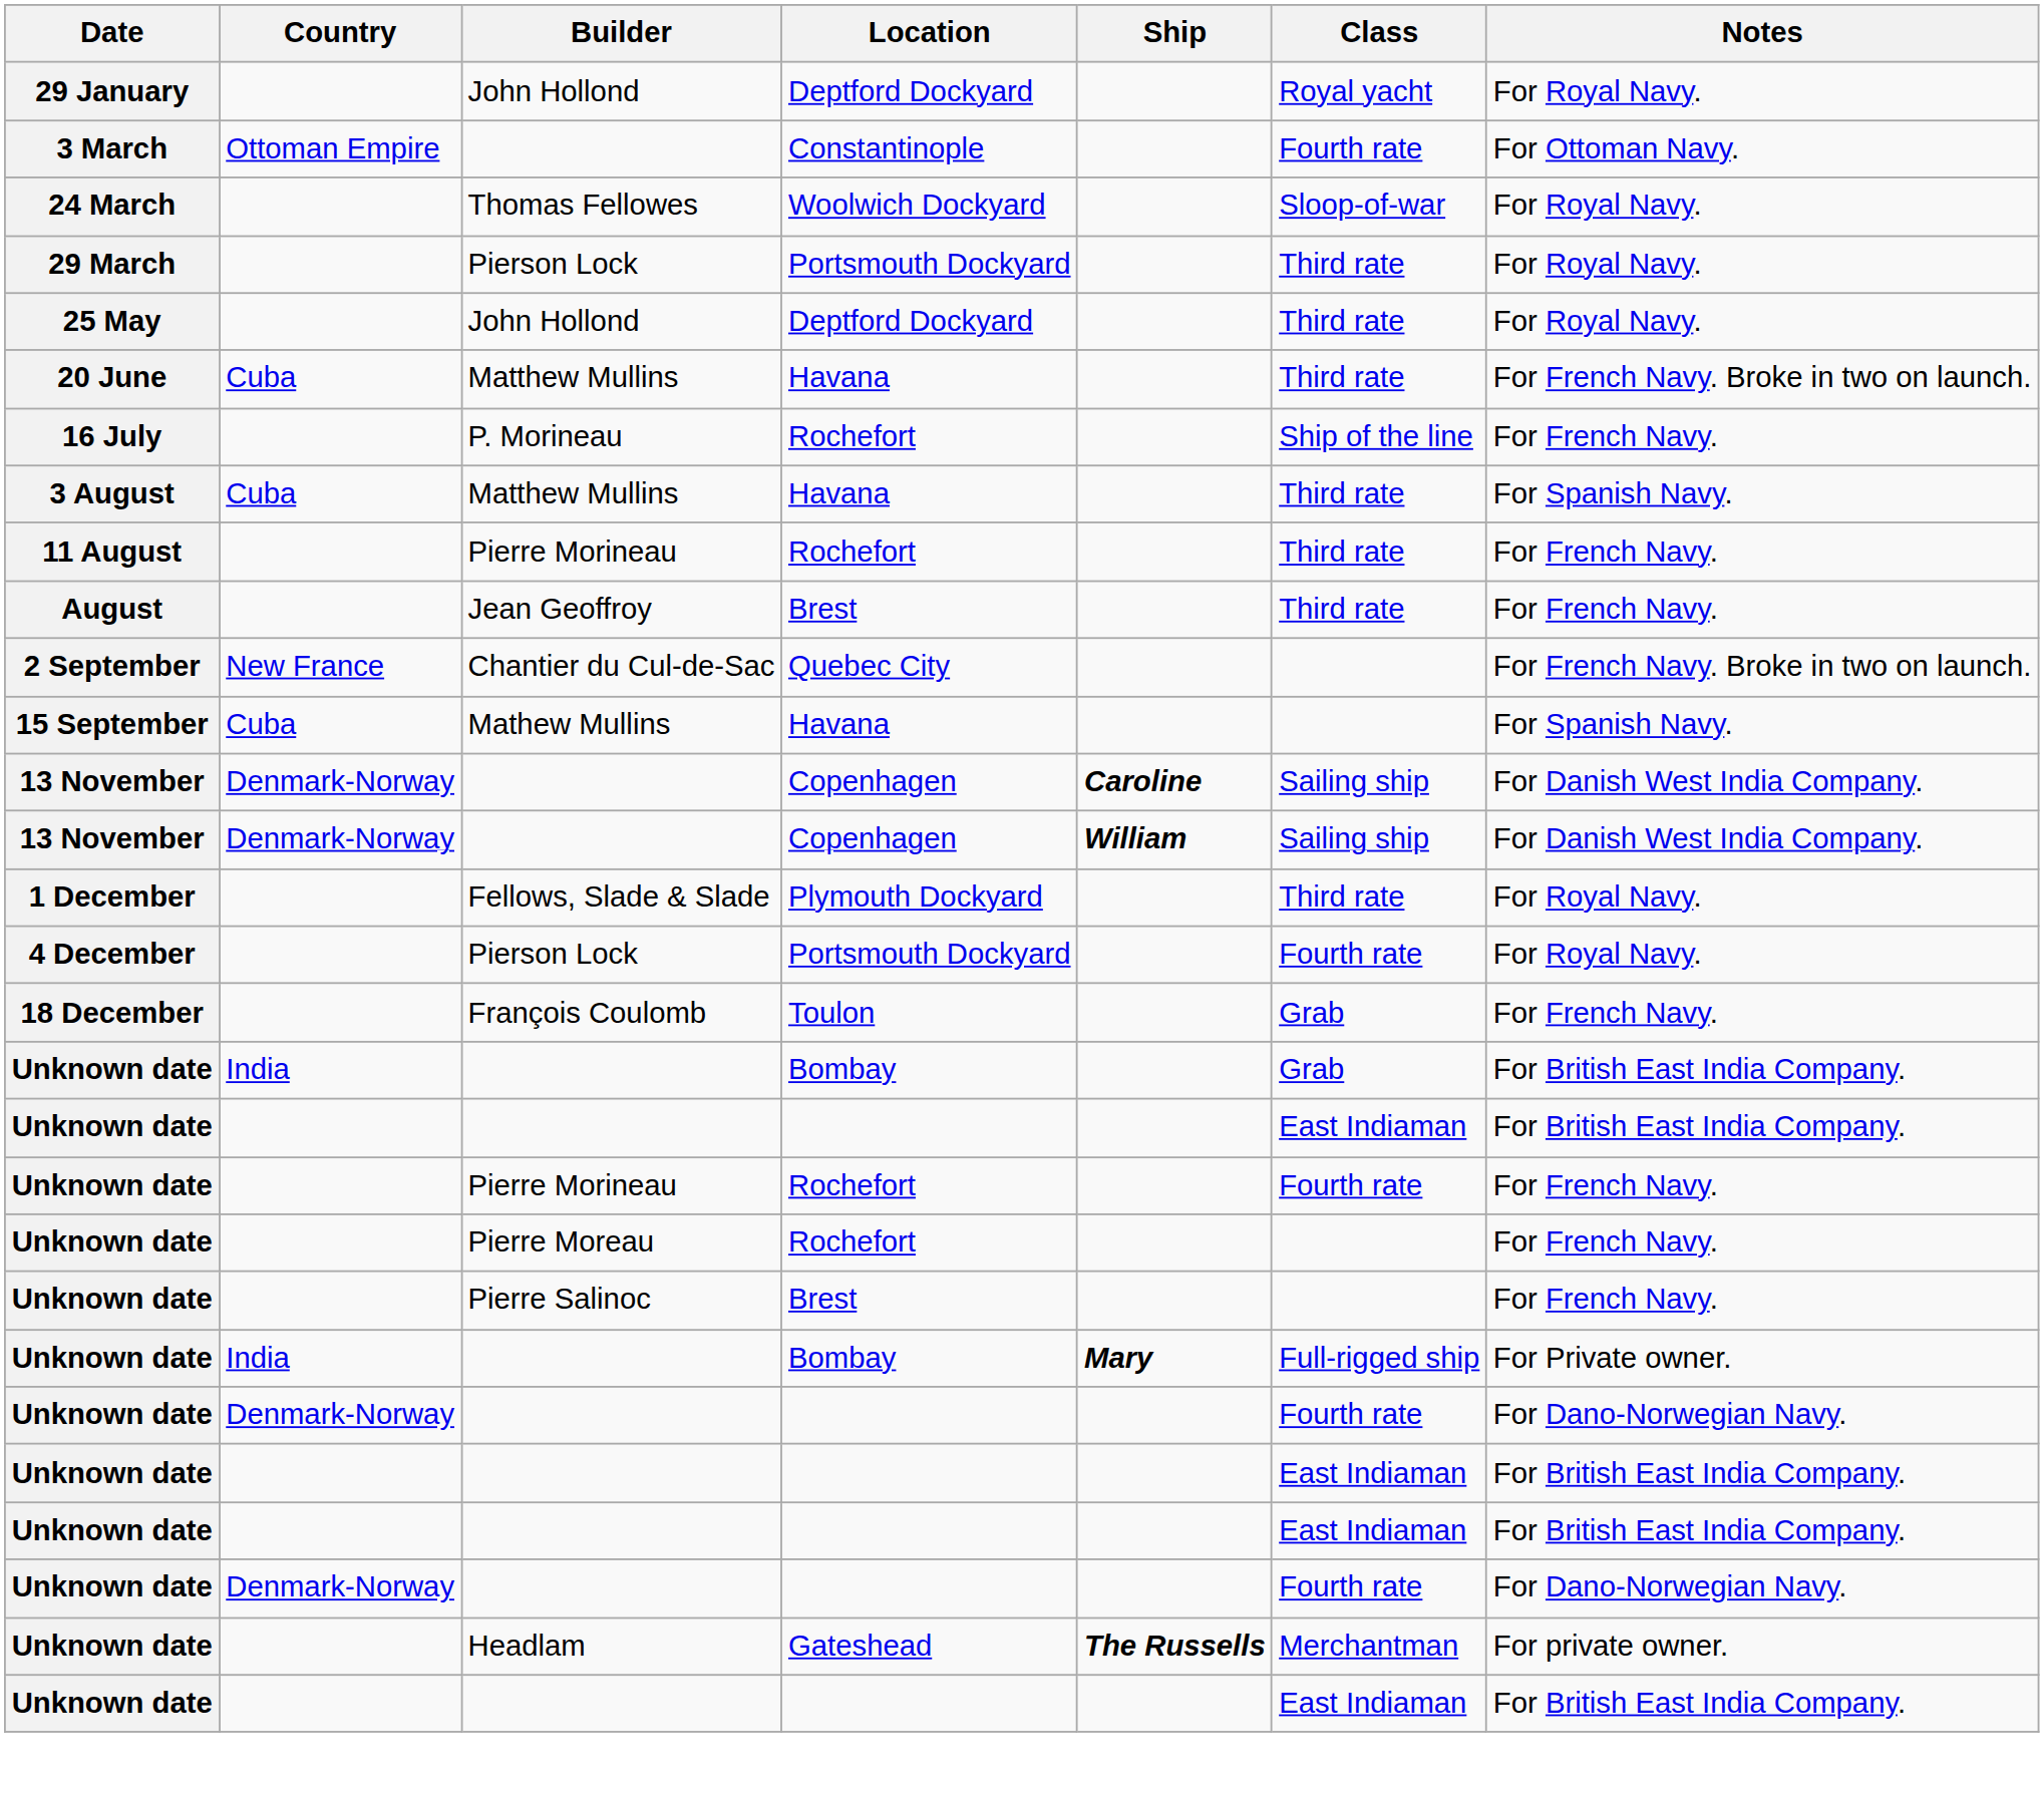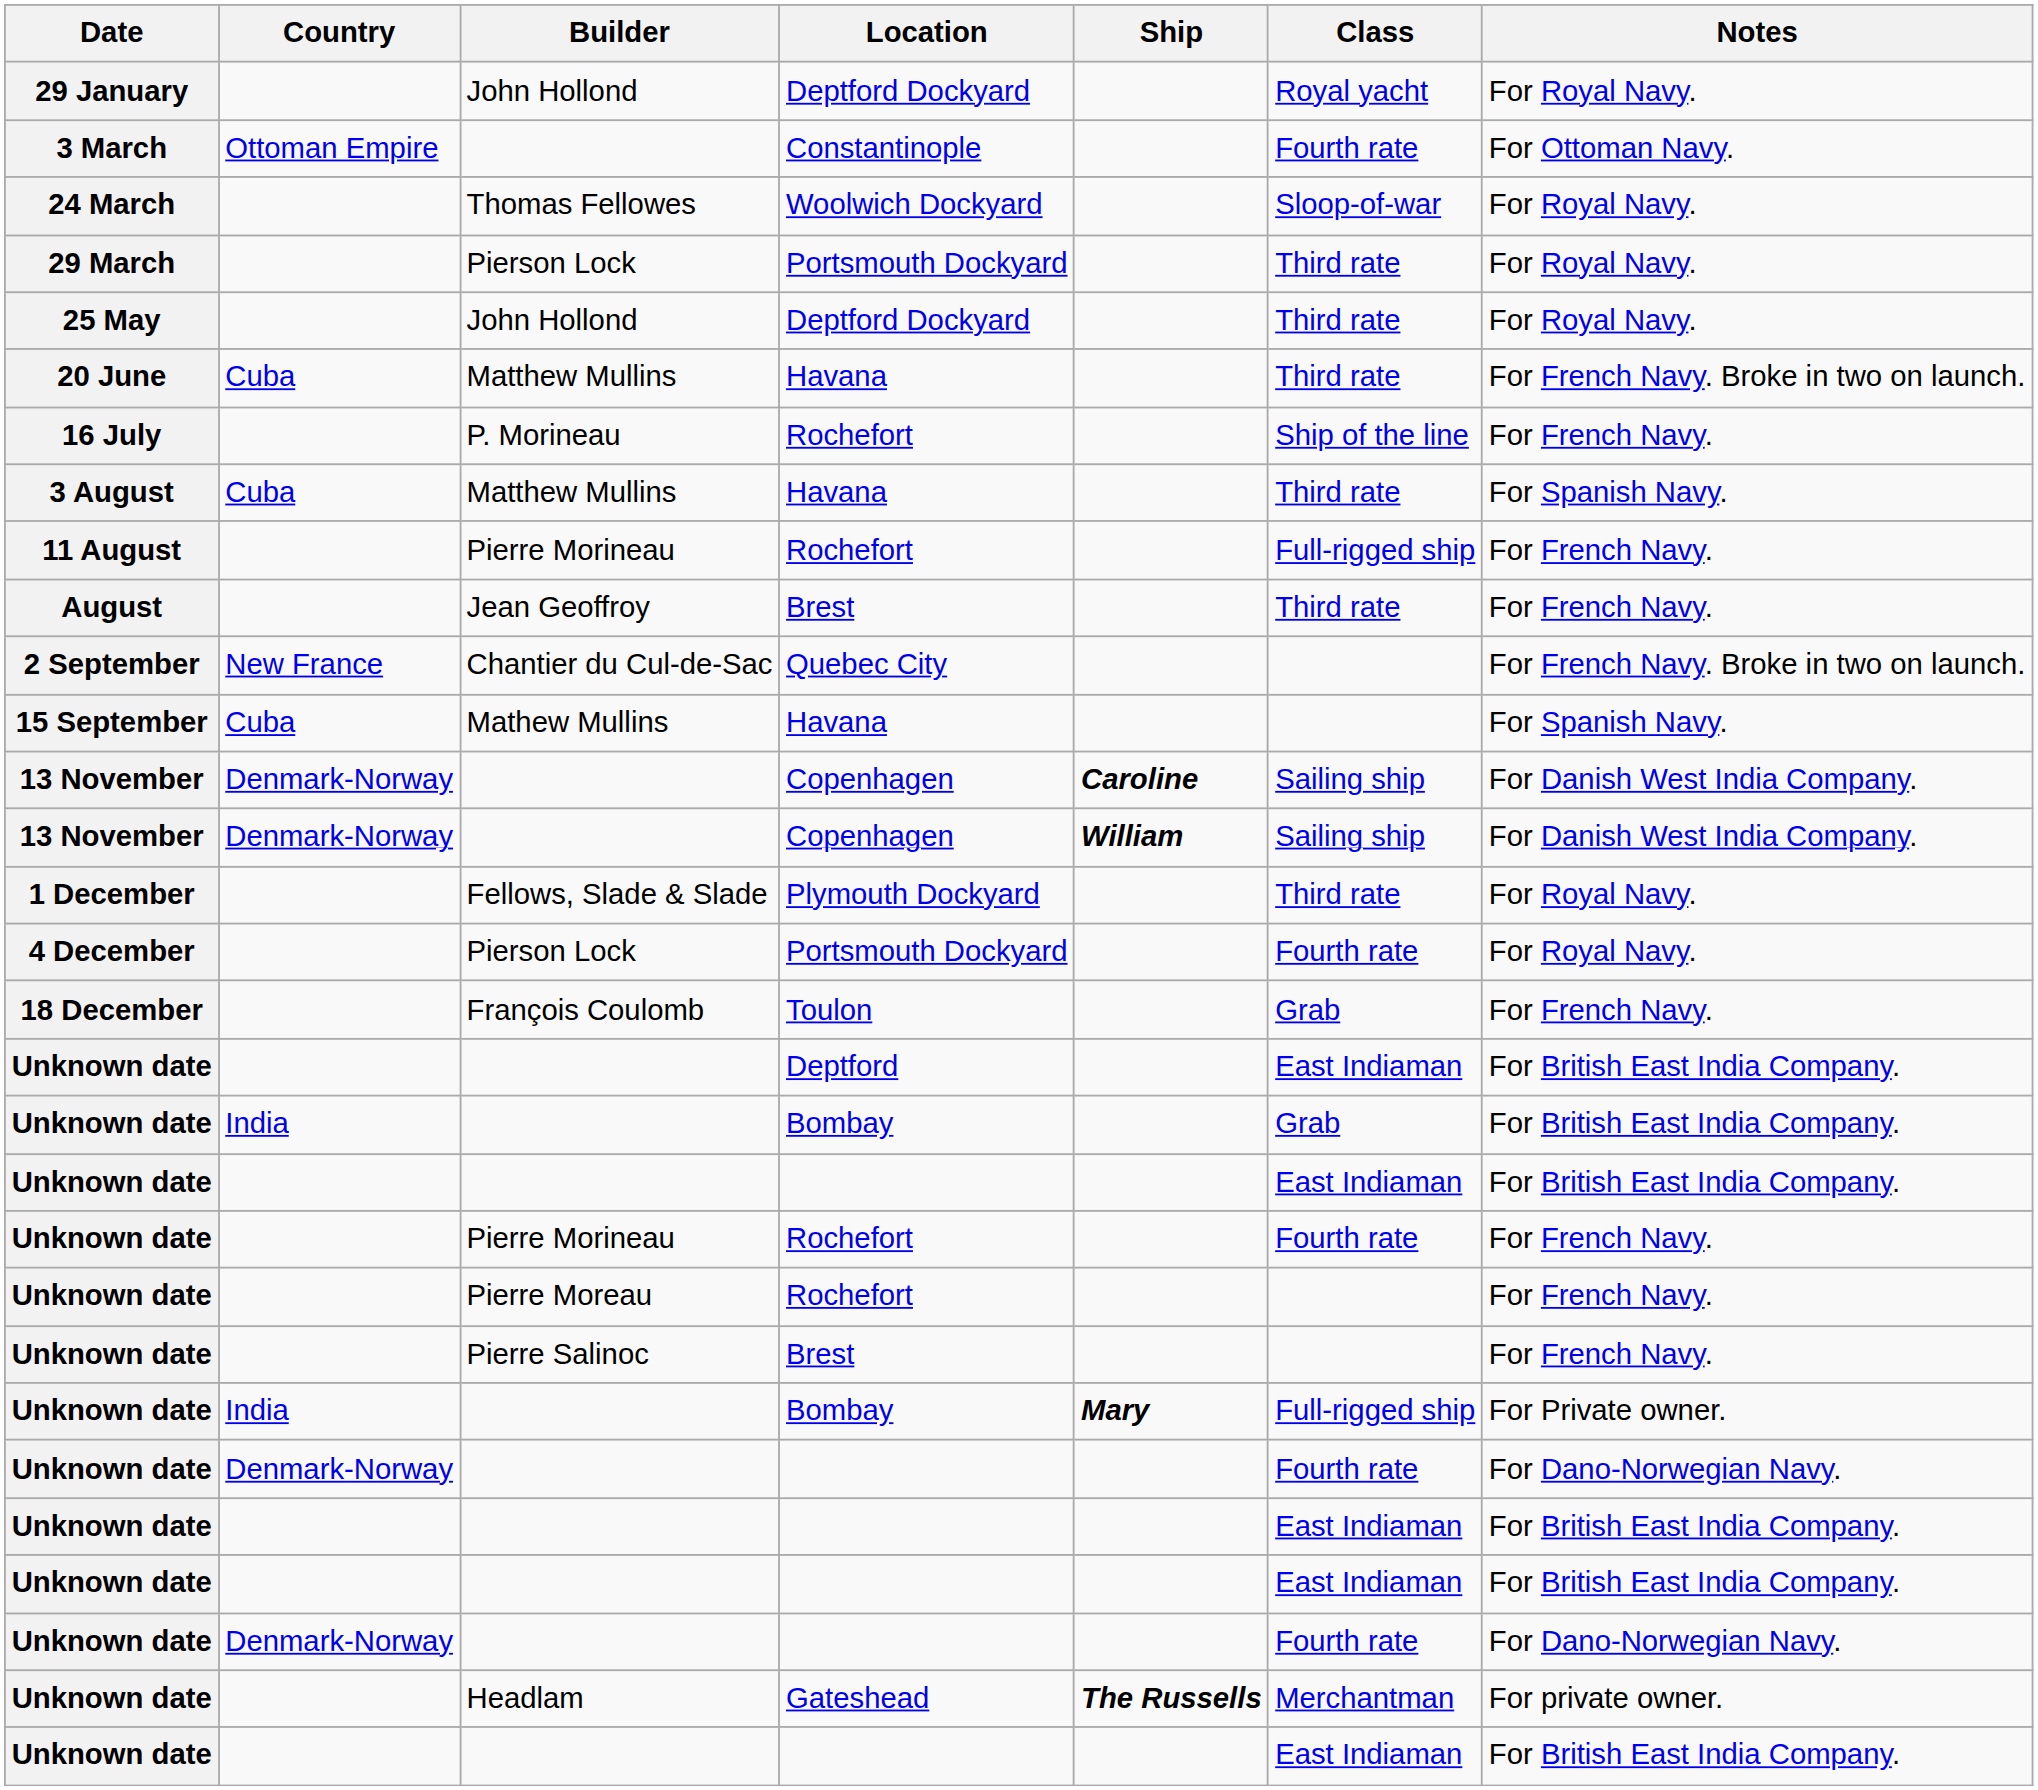 <table class="wikitable sortable" style="font-size:1.00em; line-height:1.5em;">
 <tr>
 <th>Date</th>
 <th>Country</th>
 <th>Builder</th>
 <th>Location</th>
 <th>Ship</th>
 <th>Class</th>
 <th>Notes</th>
 </tr>
 <tr ---->
 <th>29 January</th>
 <td></td>
 <td>John Hollond</td>
 <td><a href='#'>Deptford Dockyard</a></td>
 <td><strong></strong></td>
 <td><a href='#'>Royal yacht</a></td>
 <td>For <a href='#'>Royal Navy</a>.</td>
 </tr>
 <tr ---->
 <th>3 March</th>
 <td> <a href='#'>Ottoman Empire</a></td>
 <td></td>
 <td><a href='#'>Constantinople</a></td>
 <td><strong></strong></td>
 <td><a href='#'>Fourth rate</a></td>
 <td>For <a href='#'>Ottoman Navy</a>.</td>
 </tr>
 <tr ---->
 <th>24 March</th>
 <td></td>
 <td>Thomas Fellowes</td>
 <td><a href='#'>Woolwich Dockyard</a></td>
 <td><strong></strong></td>
 <td><a href='#'>Sloop-of-war</a></td>
 <td>For <a href='#'>Royal Navy</a>.</td>
 </tr>
 <tr ---->
 <th>29 March</th>
 <td></td>
 <td>Pierson Lock</td>
 <td><a href='#'>Portsmouth Dockyard</a></td>
 <td><strong></strong></td>
 <td><a href='#'>Third rate</a></td>
 <td>For <a href='#'>Royal Navy</a>.</td>
 </tr>
 <tr ---->
 <th>25 May</th>
 <td></td>
 <td>John Hollond</td>
 <td><a href='#'>Deptford Dockyard</a></td>
 <td><strong></strong></td>
 <td><a href='#'>Third rate</a></td>
 <td>For <a href='#'>Royal Navy</a>.</td>
 </tr>
 <tr ---->
 <th>20 June</th>
 <td> <a href='#'>Cuba</a></td>
 <td>Matthew Mullins</td>
 <td><a href='#'>Havana</a></td>
 <td><strong></strong></td>
 <td><a href='#'>Third rate</a></td>
 <td>For <a href='#'>French Navy</a>. Broke in two on launch.</td>
 </tr>
 <tr ---->
 <th>16 July</th>
 <td></td>
 <td>P. Morineau</td>
 <td><a href='#'>Rochefort</a></td>
 <td><strong></strong></td>
 <td><a href='#'>Ship of the line</a></td>
 <td>For <a href='#'>French Navy</a>.</td>
 </tr>
 <tr ---->
 <th>3 August</th>
 <td> <a href='#'>Cuba</a></td>
 <td>Matthew Mullins</td>
 <td><a href='#'>Havana</a></td>
 <td><strong></strong></td>
 <td><a href='#'>Third rate</a></td>
 <td>For <a href='#'>Spanish Navy</a>.</td>
 </tr>
 <tr ---->
 <th>11 August</th>
 <td></td>
 <td>Pierre Morineau</td>
 <td><a href='#'>Rochefort</a></td>
 <td><strong></strong></td>
-<td><a href='#'>Third rate</a></td>
+<td><a href='#'>Full-rigged ship</a></td>
 <td>For <a href='#'>French Navy</a>.</td>
 </tr>
 <tr ---->
 <th>August</th>
 <td></td>
 <td>Jean Geoffroy</td>
 <td><a href='#'>Brest</a></td>
 <td><strong></strong></td>
 <td><a href='#'>Third rate</a></td>
 <td>For <a href='#'>French Navy</a>.</td>
 </tr>
 <tr ---->
 <th>2 September</th>
 <td> <a href='#'>New France</a></td>
 <td>Chantier du Cul-de-Sac</td>
 <td><a href='#'>Quebec City</a></td>
 <td><strong></strong></td>
 <td></td>
 <td>For <a href='#'>French Navy</a>. Broke in two on launch.</td>
 </tr>
 <tr ---->
 <th>15 September</th>
 <td> <a href='#'>Cuba</a></td>
 <td>Mathew Mullins</td>
 <td><a href='#'>Havana</a></td>
 <td><strong></strong></td>
 <td></td>
 <td>For <a href='#'>Spanish Navy</a>.</td>
 </tr>
 <tr ---->
 <th>13 November</th>
 <td> <a href='#'>Denmark-Norway</a></td>
 <td></td>
 <td><a href='#'>Copenhagen</a></td>
 <td><strong><em>Caroline</em></strong></td>
 <td><a href='#'>Sailing ship</a></td>
 <td>For <a href='#'>Danish West India Company</a>.</td>
 </tr>
 <tr ---->
 <th>13 November</th>
 <td> <a href='#'>Denmark-Norway</a></td>
 <td></td>
 <td><a href='#'>Copenhagen</a></td>
 <td><strong><em>William</em></strong></td>
 <td><a href='#'>Sailing ship</a></td>
 <td>For <a href='#'>Danish West India Company</a>.</td>
 </tr>
 <tr ---->
 <th>1 December</th>
 <td></td>
 <td>Fellows, Slade & Slade</td>
 <td><a href='#'>Plymouth Dockyard</a></td>
 <td><strong></strong></td>
 <td><a href='#'>Third rate</a></td>
 <td>For <a href='#'>Royal Navy</a>.</td>
 </tr>
 <tr ---->
 <th>4 December</th>
 <td></td>
 <td>Pierson Lock</td>
 <td><a href='#'>Portsmouth Dockyard</a></td>
 <td><strong></strong></td>
 <td><a href='#'>Fourth rate</a></td>
 <td>For <a href='#'>Royal Navy</a>.</td>
 </tr>
 <tr ---->
 <th>18 December</th>
 <td></td>
 <td>François Coulomb</td>
 <td><a href='#'>Toulon</a></td>
 <td><strong></strong></td>
 <td><a href='#'>Grab</a></td>
 <td>For <a href='#'>French Navy</a>.</td>
+</tr>
+<tr ---->
+<th>Unknown date</th>
+<td></td>
+<td></td>
+<td><a href='#'>Deptford</a></td>
+<td><strong></strong></td>
+<td><a href='#'>East Indiaman</a></td>
+<td>For <a href='#'>British East India Company</a>.</td>
 </tr>
 <tr ---->
 <th>Unknown date</th>
 <td> <a href='#'>India</a></td>
 <td></td>
 <td><a href='#'>Bombay</a></td>
 <td><strong></strong></td>
 <td><a href='#'>Grab</a></td>
 <td>For <a href='#'>British East India Company</a>.</td>
 </tr>
 <tr ---->
 <th>Unknown date</th>
 <td></td>
 <td></td>
 <td></td>
 <td><strong></strong></td>
 <td><a href='#'>East Indiaman</a></td>
 <td>For <a href='#'>British East India Company</a>.</td>
 </tr>
 <tr ---->
 <th>Unknown date</th>
 <td></td>
 <td>Pierre Morineau</td>
 <td><a href='#'>Rochefort</a></td>
 <td><strong></strong></td>
 <td><a href='#'>Fourth rate</a></td>
 <td>For <a href='#'>French Navy</a>.</td>
 </tr>
 <tr ---->
 <th>Unknown date</th>
 <td></td>
 <td>Pierre Moreau</td>
 <td><a href='#'>Rochefort</a></td>
 <td><strong></strong></td>
 <td></td>
 <td>For <a href='#'>French Navy</a>.</td>
 </tr>
 <tr ---->
 <th>Unknown date</th>
 <td></td>
 <td>Pierre Salinoc</td>
 <td><a href='#'>Brest</a></td>
 <td><strong></strong></td>
 <td></td>
 <td>For <a href='#'>French Navy</a>.</td>
 </tr>
 <tr ---->
 <th>Unknown date</th>
 <td> <a href='#'>India</a></td>
 <td></td>
 <td><a href='#'>Bombay</a></td>
 <td><strong><em>Mary</em></strong></td>
 <td><a href='#'>Full-rigged ship</a></td>
 <td>For Private owner.</td>
 </tr>
 <tr ---->
 <th>Unknown date</th>
 <td> <a href='#'>Denmark-Norway</a></td>
 <td></td>
 <td></td>
 <td><strong></strong></td>
 <td><a href='#'>Fourth rate</a></td>
 <td>For <a href='#'>Dano-Norwegian Navy</a>.</td>
 </tr>
 <tr ---->
 <th>Unknown date</th>
 <td></td>
 <td></td>
 <td></td>
 <td><strong></strong></td>
 <td><a href='#'>East Indiaman</a></td>
 <td>For <a href='#'>British East India Company</a>.</td>
 </tr>
 <tr ---->
 <th>Unknown date</th>
 <td></td>
 <td></td>
 <td></td>
 <td><strong></strong></td>
 <td><a href='#'>East Indiaman</a></td>
 <td>For <a href='#'>British East India Company</a>.</td>
 </tr>
 <tr ---->
 <th>Unknown date</th>
 <td>  <a href='#'>Denmark-Norway</a></td>
 <td></td>
 <td></td>
 <td><strong></strong></td>
 <td><a href='#'>Fourth rate</a></td>
 <td>For <a href='#'>Dano-Norwegian Navy</a>.</td>
 </tr>
 <tr ---->
 <th>Unknown date</th>
 <td></td>
 <td>Headlam</td>
 <td><a href='#'>Gateshead</a></td>
 <td><strong><em>The Russells</em></strong></td>
 <td><a href='#'>Merchantman</a></td>
 <td>For private owner.</td>
 </tr>
 <tr ---->
 <th>Unknown date</th>
 <td></td>
 <td></td>
 <td></td>
 <td><strong></strong></td>
 <td><a href='#'>East Indiaman</a></td>
 <td>For <a href='#'>British East India Company</a>.</td>
 </tr>
 </table>
